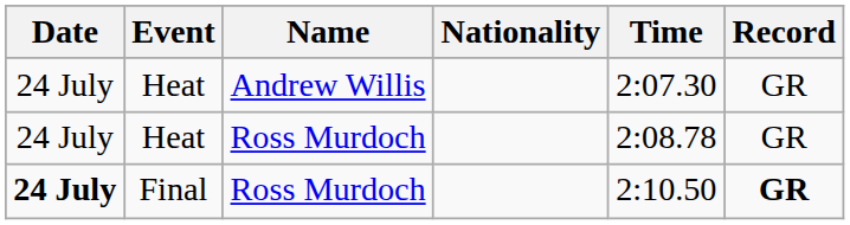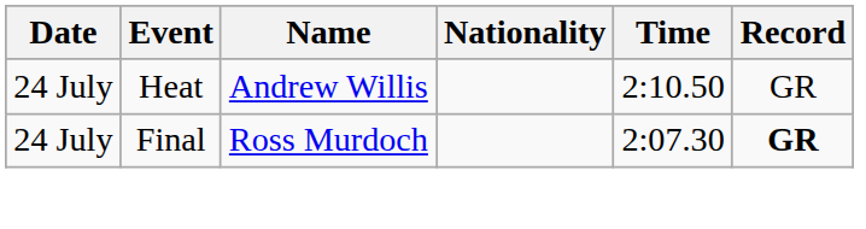 <table class=wikitable style=text-align:center>
 <tr>
 <th>Date</th>
 <th>Event</th>
 <th>Name</th>
 <th>Nationality</th>
 <th>Time</th>
 <th>Record</th>
 </tr>
 <tr>
 <td>24 July</td>
 <td>Heat</td>
 <td align=left><a href='#'>Andrew Willis</a></td>
 <td align=left></td>
-<td>2:07.30</td>
+<td>2:10.50</td>
 <td>GR</td>
 </tr>
 <tr>
 <td>24 July</td>
-<td>Heat</td>
-<td align=left><a href='#'>Ross Murdoch</a></td>
-<td align=left></td>
-<td>2:08.78</td>
-<td>GR</td>
-</tr>
-<tr>
-<td><strong>24 July</strong></td>
 <td>Final</td>
 <td align=left><a href='#'>Ross Murdoch</a></td>
 <td align=left></td>
-<td>2:10.50</td>
+<td>2:07.30</td>
 <td><strong>GR</strong></td>
 </tr>
 </table>
